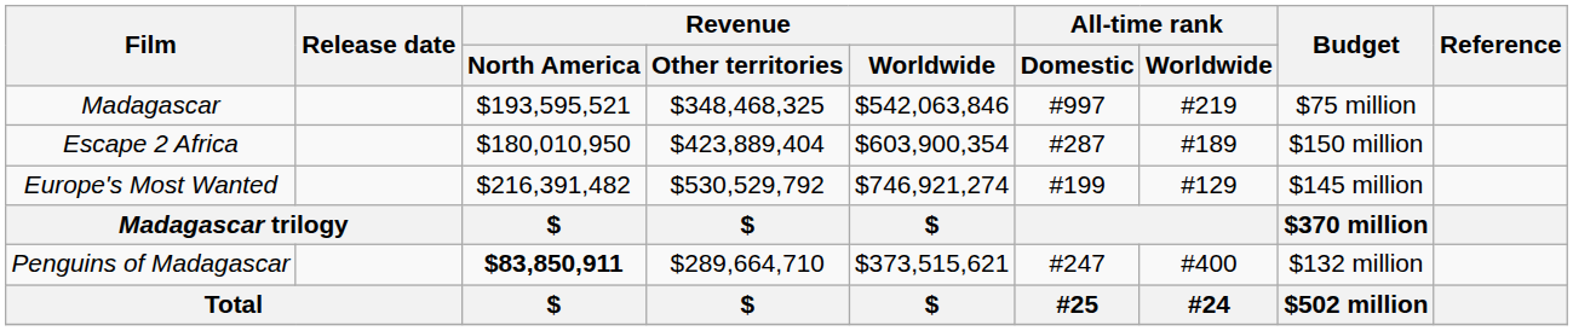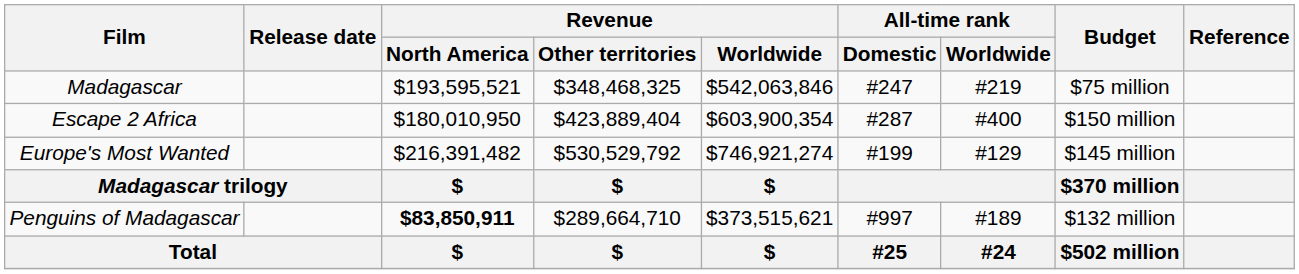 <table class="wikitable" style="text-align: center;">
 <tr>
 <th rowspan="2">Film</th>
 <th rowspan="2">Release date</th>
 <th colspan="3">Revenue</th>
 <th colspan="2">All-time rank</th>
 <th rowspan="2">Budget</th>
 <th rowspan="2">Reference</th>
 </tr>
 <tr>
 <th>North America</th>
 <th>Other territories</th>
 <th>Worldwide</th>
 <th>Domestic</th>
 <th>Worldwide</th>
 </tr>
 <tr>
 <td><em>Madagascar</em></td>
 <td></td>
 <td>$193,595,521</td>
 <td>$348,468,325</td>
 <td>$542,063,846</td>
-<td>#997</td>
+<td>#247</td>
 <td>#219</td>
 <td>$75 million</td>
 <td></td>
 </tr>
 <tr>
 <td><em>Escape 2 Africa</em></td>
 <td></td>
 <td>$180,010,950</td>
 <td>$423,889,404</td>
 <td>$603,900,354</td>
 <td>#287</td>
-<td>#189</td>
+<td>#400</td>
 <td>$150 million</td>
 <td></td>
 </tr>
 <tr>
 <td><em>Europe's Most Wanted</em></td>
 <td></td>
 <td>$216,391,482</td>
 <td>$530,529,792</td>
 <td>$746,921,274</td>
 <td>#199</td>
 <td>#129</td>
 <td>$145 million</td>
 <td></td>
 </tr>
 <tr>
 <th colspan=2 align="center"><em>Madagascar</em> trilogy</th>
 <th>$</th>
 <th>$</th>
 <th>$</th>
 <th colspan=2></th>
 <th>$370 million</th>
 <th></th>
 </tr>
 <tr>
 <td><em>Penguins of Madagascar</em></td>
 <td></td>
 <td><strong>$83,850,911</strong></td>
 <td>$289,664,710</td>
 <td>$373,515,621</td>
-<td>#247</td>
-<td>#400</td>
+<td>#997</td>
+<td>#189</td>
 <td>$132 million</td>
 <td></td>
 </tr>
 <tr>
 <th colspan=2 align="center">Total</th>
 <th>$</th>
 <th>$</th>
 <th>$</th>
 <th>#25</th>
 <th>#24</th>
 <th>$502 million</th>
 <th></th>
 </tr>
 <tr>
 </tr>
 </table>
